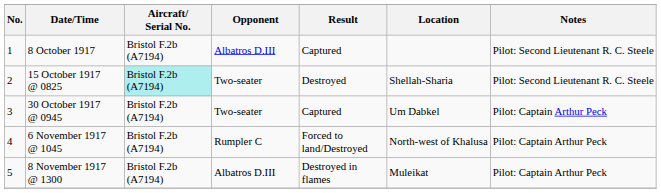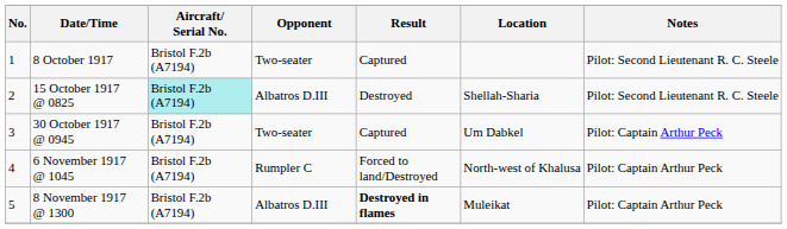 <table class="wikitable" style="font-size:90%;">
 <tr>
 </tr>
 <tr>
 <th>No.</th>
 <th width="125">Date/Time</th>
 <th width="110">Aircraft/<br>Serial No.</th>
 <th width="110">Opponent</th>
 <th width="110">Result</th>
 <th>Location</th>
 <th>Notes</th>
 </tr>
 <tr>
 <td>1</td>
 <td>8 October 1917</td>
 <td>Bristol F.2b<br>(A7194)</td>
-<td><a href='#'>Albatros D.III</a></td>
+<td>Two-seater</td>
 <td>Captured</td>
 <td></td>
 <td>Pilot: Second Lieutenant R. C. Steele</td>
 </tr>
 <tr>
 <td>2</td>
 <td>15 October 1917<br>@ 0825</td>
 <td style="background: paleturquoise;">Bristol F.2b<br>(A7194)</td>
-<td>Two-seater</td>
+<td>Albatros D.III</td>
 <td>Destroyed</td>
 <td>Shellah-Sharia</td>
 <td>Pilot: Second Lieutenant R. C. Steele</td>
 </tr>
 <tr>
 <td>3</td>
 <td>30 October 1917<br>@ 0945</td>
 <td>Bristol F.2b<br>(A7194)</td>
 <td>Two-seater</td>
 <td>Captured</td>
 <td>Um Dabkel</td>
 <td>Pilot: Captain <a href='#'>Arthur Peck</a></td>
 </tr>
 <tr>
 <td>4</td>
 <td>6 November 1917<br>@ 1045</td>
 <td>Bristol F.2b<br>(A7194)</td>
 <td>Rumpler C</td>
 <td>Forced to land/Destroyed</td>
 <td>North-west of Khalusa</td>
 <td>Pilot: Captain Arthur Peck</td>
 </tr>
 <tr>
 <td>5</td>
 <td>8 November 1917<br>@ 1300</td>
 <td>Bristol F.2b<br>(A7194)</td>
 <td>Albatros D.III</td>
-<td>Destroyed in flames</td>
+<td><strong>Destroyed in flames</strong></td>
 <td>Muleikat</td>
 <td>Pilot: Captain Arthur Peck</td>
 </tr>
 <tr>
 </tr>
 </table>
